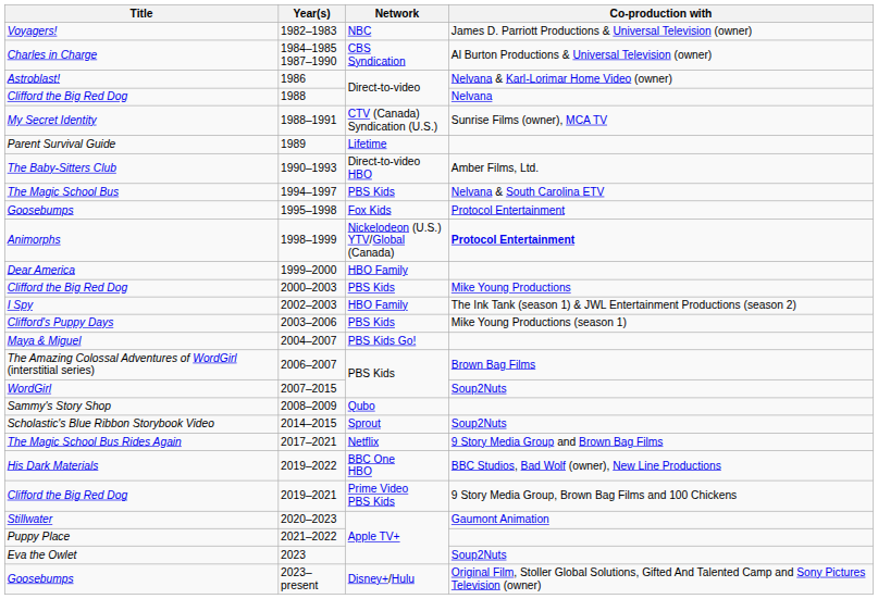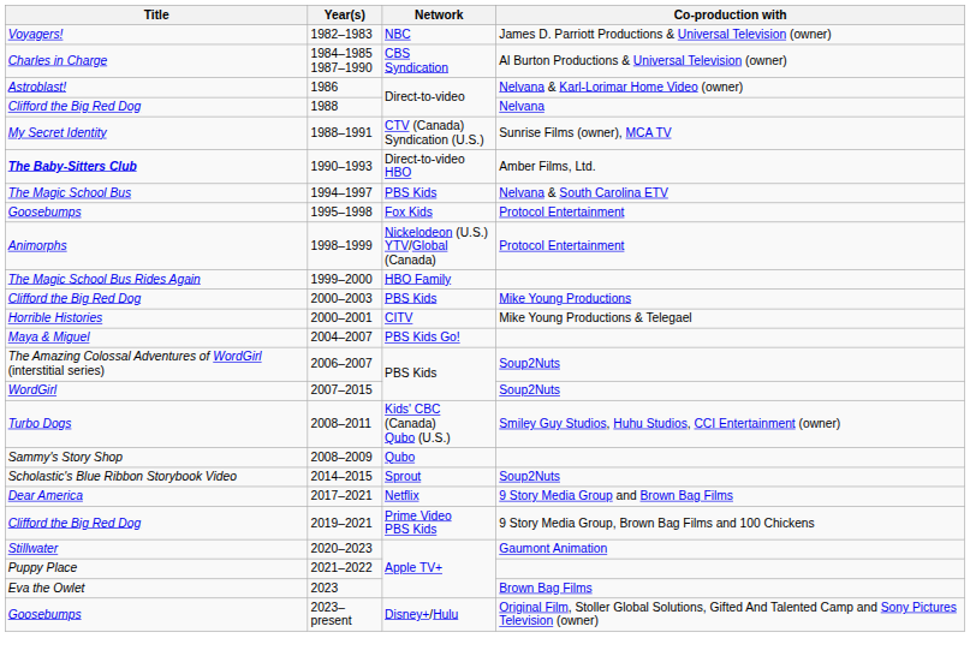 <table class="wikitable sortable">
 <tr>
 <th>Title</th>
 <th>Year(s)</th>
 <th>Network</th>
 <th>Co-production with</th>
 </tr>
 <tr>
 <td><em><a href='#'>Voyagers!</a></em></td>
 <td>1982–1983</td>
 <td><a href='#'>NBC</a></td>
 <td>James D. Parriott Productions & <a href='#'>Universal Television</a> (owner)</td>
 </tr>
 <tr>
 <td><em><a href='#'>Charles in Charge</a></em></td>
 <td>1984–1985<br>1987–1990</td>
 <td><a href='#'>CBS</a><br><a href='#'>Syndication</a></td>
 <td>Al Burton Productions & <a href='#'>Universal Television</a> (owner)</td>
 </tr>
 <tr>
 <td><em><a href='#'>Astroblast!</a></em></td>
 <td>1986</td>
 <td rowspan="2">Direct-to-video</td>
 <td><a href='#'>Nelvana</a> & <a href='#'>Karl-Lorimar Home Video</a> (owner)</td>
 </tr>
 <tr>
 <td><em><a href='#'>Clifford the Big Red Dog</a></em></td>
 <td>1988</td>
 <td><a href='#'>Nelvana</a></td>
 </tr>
 <tr>
 <td><em><a href='#'>My Secret Identity</a></em></td>
 <td>1988–1991</td>
 <td><a href='#'>CTV</a> (Canada)<br>Syndication (U.S.)</td>
 <td>Sunrise Films (owner), <a href='#'>MCA TV</a></td>
 </tr>
 <tr>
-<td><em>Parent Survival Guide</em></td>
-<td>1989</td>
-<td><a href='#'>Lifetime</a></td>
-<td></td>
-</tr>
-<tr>
-<td><em><a href='#'>The Baby-Sitters Club</a></em></td>
+<td><strong><em><a href='#'>The Baby-Sitters Club</a></em></strong></td>
 <td>1990–1993</td>
 <td>Direct-to-video<br><a href='#'>HBO</a></td>
 <td>Amber Films, Ltd.</td>
 </tr>
 <tr>
 <td><em><a href='#'>The Magic School Bus</a></em></td>
 <td>1994–1997</td>
 <td><a href='#'>PBS Kids</a></td>
 <td><a href='#'>Nelvana</a> & <a href='#'>South Carolina ETV</a></td>
 </tr>
 <tr>
 <td><em><a href='#'>Goosebumps</a></em></td>
 <td>1995–1998</td>
 <td><a href='#'>Fox Kids</a></td>
 <td><a href='#'>Protocol Entertainment</a></td>
 </tr>
 <tr>
 <td><em><a href='#'>Animorphs</a></em></td>
 <td>1998–1999</td>
 <td><a href='#'>Nickelodeon</a> (U.S.)<br><a href='#'>YTV</a>/<a href='#'>Global</a> (Canada)</td>
-<td><strong><a href='#'>Protocol Entertainment</a></strong></td>
+<td><a href='#'>Protocol Entertainment</a></td>
 </tr>
 <tr>
-<td><em><a href='#'>Dear America</a></em></td>
+<td><em><a href='#'>The Magic School Bus Rides Again</a></em></td>
 <td>1999–2000</td>
 <td><a href='#'>HBO Family</a></td>
 <td></td>
 </tr>
 <tr>
 <td><em><a href='#'>Clifford the Big Red Dog</a></em></td>
 <td>2000–2003</td>
 <td><a href='#'>PBS Kids</a></td>
 <td><a href='#'>Mike Young Productions</a></td>
 </tr>
 <tr>
-<td><em><a href='#'>I Spy</a></em></td>
-<td>2002–2003</td>
-<td><a href='#'>HBO Family</a></td>
-<td>The Ink Tank (season 1) & JWL Entertainment Productions (season 2)</td>
-</tr>
-<tr>
-<td><em><a href='#'>Clifford's Puppy Days</a></em></td>
-<td>2003–2006</td>
-<td><a href='#'>PBS Kids</a></td>
-<td>Mike Young Productions (season 1)</td>
+<td><em><a href='#'>Horrible Histories</a></em></td>
+<td>2000–2001</td>
+<td><a href='#'>CITV</a></td>
+<td>Mike Young Productions & Telegael</td>
 </tr>
 <tr>
 <td><em><a href='#'>Maya & Miguel</a></em></td>
 <td>2004–2007</td>
 <td><a href='#'>PBS Kids Go!</a></td>
 <td></td>
 </tr>
 <tr>
 <td><em>The Amazing Colossal Adventures of <a href='#'>WordGirl</a></em> (interstitial series)</td>
 <td>2006–2007</td>
 <td rowspan="2">PBS Kids</td>
-<td><a href='#'>Brown Bag Films</a></td>
+<td><a href='#'>Soup2Nuts</a></td>
 </tr>
 <tr>
 <td><em><a href='#'>WordGirl</a></em></td>
 <td>2007–2015</td>
 <td><a href='#'>Soup2Nuts</a></td>
+</tr>
+<tr>
+<td><em><a href='#'>Turbo Dogs</a></em></td>
+<td>2008–2011</td>
+<td><a href='#'>Kids' CBC</a> (Canada)<br><a href='#'>Qubo</a> (U.S.)</td>
+<td><a href='#'>Smiley Guy Studios</a>, <a href='#'>Huhu Studios</a>, <a href='#'>CCI Entertainment</a> (owner)</td>
 </tr>
 <tr>
 <td><em>Sammy's Story Shop</em></td>
 <td>2008–2009</td>
 <td><a href='#'>Qubo</a></td>
 <td></td>
 </tr>
 <tr>
 <td><em>Scholastic's Blue Ribbon Storybook Video</em></td>
 <td>2014–2015</td>
 <td><a href='#'>Sprout</a></td>
 <td><a href='#'>Soup2Nuts</a></td>
 </tr>
 <tr>
-<td><em><a href='#'>The Magic School Bus Rides Again</a></em></td>
+<td><em><a href='#'>Dear America</a></em></td>
 <td>2017–2021</td>
 <td><a href='#'>Netflix</a></td>
 <td><a href='#'>9 Story Media Group</a> and <a href='#'>Brown Bag Films</a></td>
-</tr>
-<tr>
-<td><em><a href='#'>His Dark Materials</a></em></td>
-<td>2019–2022</td>
-<td><a href='#'>BBC One</a><br><a href='#'>HBO</a></td>
-<td><a href='#'>BBC Studios</a>, <a href='#'>Bad Wolf</a> (owner), <a href='#'>New Line Productions</a></td>
 </tr>
 <tr>
 <td><em><a href='#'>Clifford the Big Red Dog</a></em></td>
 <td>2019–2021</td>
 <td><a href='#'>Prime Video</a><br><a href='#'>PBS Kids</a></td>
 <td>9 Story Media Group, Brown Bag Films and 100 Chickens</td>
 </tr>
 <tr>
 <td><em><a href='#'>Stillwater</a></em></td>
 <td>2020–2023</td>
 <td rowspan="3"><a href='#'>Apple TV+</a></td>
 <td><a href='#'>Gaumont Animation</a></td>
 </tr>
 <tr>
 <td><em>Puppy Place</em></td>
 <td>2021–2022</td>
 <td></td>
 </tr>
 <tr>
 <td><em>Eva the Owlet</em></td>
 <td>2023</td>
-<td><a href='#'>Soup2Nuts</a></td>
+<td><a href='#'>Brown Bag Films</a></td>
 </tr>
 <tr>
 <td><em><a href='#'>Goosebumps</a></em></td>
 <td>2023–present</td>
 <td><a href='#'>Disney+</a>/<a href='#'>Hulu</a></td>
 <td><a href='#'>Original Film</a>, Stoller Global Solutions, Gifted And Talented Camp and <a href='#'>Sony Pictures Television</a> (owner)</td>
 </tr>
 </table>
